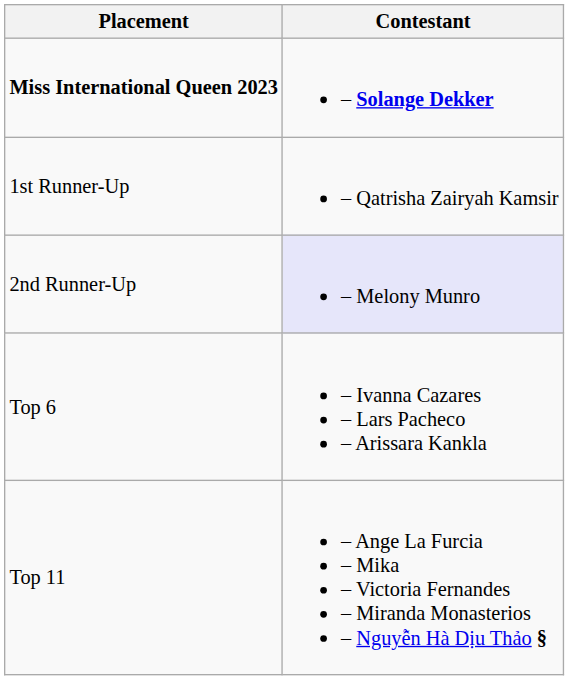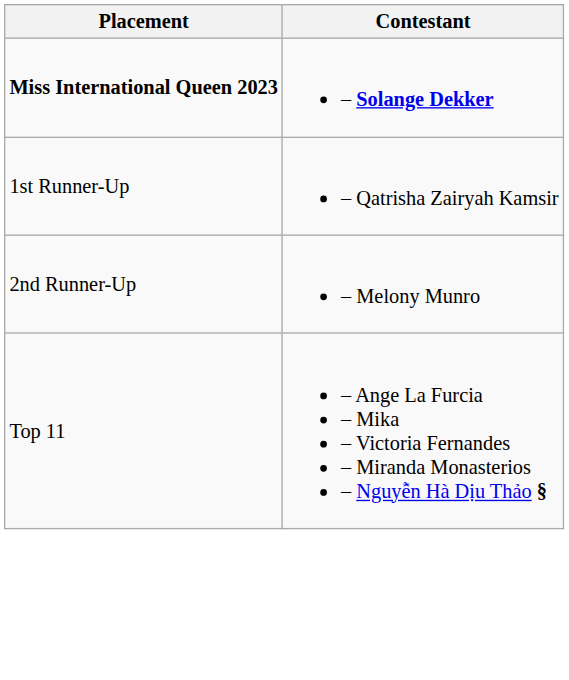 <table class="wikitable sortable" style="font-size: 95%;">
 <tr>
 <th>Placement</th>
 <th>Contestant</th>
 </tr>
 <tr>
 <td><strong>Miss International Queen 2023</strong></td>
 <td><br><ul><li><strong></strong> – <strong><a href='#'>Solange Dekker</a></strong></li></ul></td>
 </tr>
 <tr>
 <td>1st Runner-Up</td>
 <td><br><ul><li> – Qatrisha Zairyah Kamsir</li></ul></td>
 </tr>
 <tr>
 <td>2nd Runner-Up</td>
-<td style="background: lavender;"><br><ul><li> – Melony Munro</li></ul></td>
-</tr>
-<tr>
-<td>Top 6</td>
-<td><br><ul><li> – Ivanna Cazares</li><li> – Lars Pacheco</li><li> – Arissara Kankla</li></ul></td>
+<td><br><ul><li> – Melony Munro</li></ul></td>
 </tr>
 <tr>
 <td>Top 11</td>
 <td><br><ul><li> – Ange La Furcia</li><li> – Mika</li><li> – Victoria Fernandes</li><li> – Miranda Monasterios</li><li> – <a href='#'>Nguyễn Hà Dịu Thảo</a> <strong>§</strong></li></ul></td>
 </tr>
 </table>
